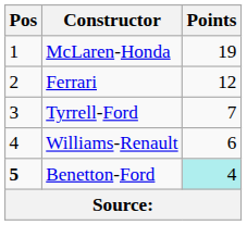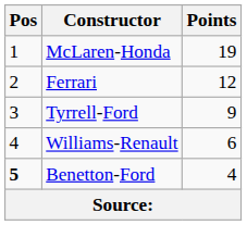 <table class="wikitable" style="font-size: 95%;">
 <tr>
 <th>Pos</th>
 <th>Constructor</th>
 <th>Points</th>
 </tr>
 <tr>
 <td>1</td>
 <td> <a href='#'>McLaren</a>-<a href='#'>Honda</a></td>
 <td align="right">19</td>
 </tr>
 <tr>
 <td>2</td>
 <td> <a href='#'>Ferrari</a></td>
 <td align="right">12</td>
 </tr>
 <tr>
 <td>3</td>
 <td> <a href='#'>Tyrrell</a>-<a href='#'>Ford</a></td>
-<td align="right">7</td>
+<td align="right">9</td>
 </tr>
 <tr>
 <td>4</td>
 <td> <a href='#'>Williams</a>-<a href='#'>Renault</a></td>
 <td align="right">6</td>
 </tr>
 <tr>
 <td><strong>5</strong></td>
 <td> <a href='#'>Benetton</a>-<a href='#'>Ford</a></td>
-<td align="right" style="background: paleturquoise;">4</td>
+<td align="right">4</td>
 </tr>
 <tr>
 <th colspan=4>Source: </th>
 </tr>
 </table>
